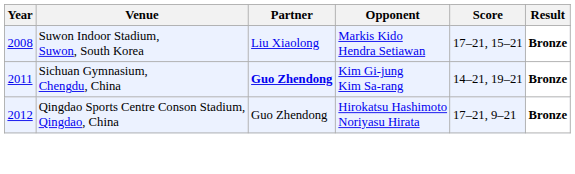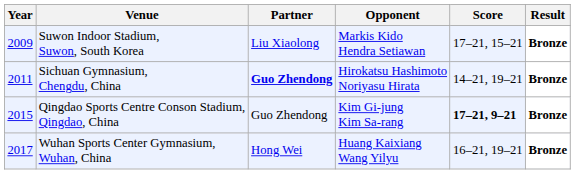 <table class="sortable wikitable" style="font-size: 90%;">
 <tr>
 <th>Year</th>
 <th>Venue</th>
 <th>Partner</th>
 <th>Opponent</th>
 <th>Score</th>
 <th>Result</th>
 </tr>
 <tr style="background:#ECF2FF">
-<td align="center"><a href='#'>2008</a></td>
+<td align="center"><a href='#'>2009</a></td>
 <td align="left">Suwon Indoor Stadium,<br><a href='#'>Suwon</a>, South Korea</td>
 <td align="left"> <a href='#'>Liu Xiaolong</a></td>
 <td align="left"> <a href='#'>Markis Kido</a> <br>  <a href='#'>Hendra Setiawan</a></td>
 <td align="left">17–21, 15–21</td>
 <td style="text-align:left; background:white"> <strong>Bronze</strong></td>
 </tr>
 <tr style="background:#ECF2FF">
 <td align="center"><a href='#'>2011</a></td>
 <td align="left">Sichuan Gymnasium,<br><a href='#'>Chengdu</a>, China</td>
 <td align="left"><strong> <a href='#'>Guo Zhendong</a></strong></td>
-<td align="left"> <a href='#'>Kim Gi-jung</a> <br>  <a href='#'>Kim Sa-rang</a></td>
+<td align="left"> <a href='#'>Hirokatsu Hashimoto</a> <br>  <a href='#'>Noriyasu Hirata</a></td>
 <td align="left">14–21, 19–21</td>
 <td style="text-align:left; background:white"> <strong>Bronze</strong></td>
 </tr>
 <tr style="background:#ECF2FF">
-<td align="center"><a href='#'>2012</a></td>
+<td align="center"><a href='#'>2015</a></td>
 <td align="left">Qingdao Sports Centre Conson Stadium,<br><a href='#'>Qingdao</a>, China</td>
 <td align="left"> Guo Zhendong</td>
-<td align="left"> <a href='#'>Hirokatsu Hashimoto</a> <br>  <a href='#'>Noriyasu Hirata</a></td>
-<td align="left">17–21, 9–21</td>
+<td align="left"> <a href='#'>Kim Gi-jung</a> <br>  <a href='#'>Kim Sa-rang</a></td>
+<td align="left"><strong>17–21, 9–21</strong></td>
+<td style="text-align:left; background:white"> <strong>Bronze</strong></td>
+</tr>
+<tr style="background:#ECF2FF">
+<td align="center"><a href='#'>2017</a></td>
+<td align="left">Wuhan Sports Center Gymnasium,<br><a href='#'>Wuhan</a>, China</td>
+<td align="left"> <a href='#'>Hong Wei</a></td>
+<td align="left"> <a href='#'>Huang Kaixiang</a> <br>  <a href='#'>Wang Yilyu</a></td>
+<td align="left">16–21, 19–21</td>
 <td style="text-align:left; background:white"> <strong>Bronze</strong></td>
 </tr>
 </table>
